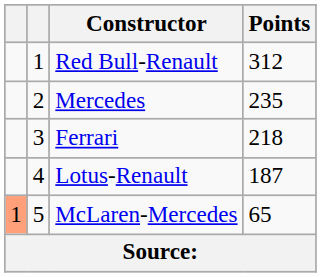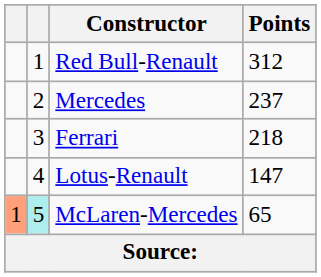 <table class="wikitable" style="font-size: 85%;">
 <tr>
 <th></th>
 <th></th>
 <th>Constructor</th>
 <th>Points</th>
 </tr>
 <tr>
 <td align="left"></td>
 <td align="center">1</td>
 <td> <a href='#'>Red Bull</a>-<a href='#'>Renault</a></td>
 <td>312</td>
 </tr>
 <tr>
 <td align="left"></td>
 <td align="center">2</td>
 <td> <a href='#'>Mercedes</a></td>
-<td>235</td>
+<td>237</td>
 </tr>
 <tr>
 <td align="left"></td>
 <td align="center">3</td>
 <td> <a href='#'>Ferrari</a></td>
 <td>218</td>
 </tr>
 <tr>
 <td align="left"></td>
 <td align="center">4</td>
 <td> <a href='#'>Lotus</a>-<a href='#'>Renault</a></td>
-<td>187</td>
+<td>147</td>
 </tr>
 <tr>
 <td align="left" style="background: lightsalmon;"> 1</td>
-<td align="center">5</td>
+<td align="center" style="background: paleturquoise;">5</td>
 <td> <a href='#'>McLaren</a>-<a href='#'>Mercedes</a></td>
 <td>65</td>
 </tr>
 <tr>
 <th colspan=4>Source: </th>
 </tr>
 </table>
